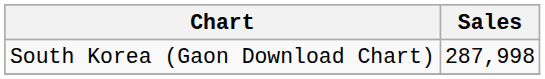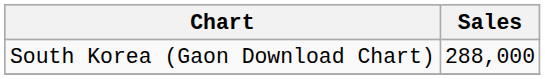 <table class="wikitable sortable plainrowheaders" style="text-align:center;">
 <tr>
 <th>Chart</th>
 <th>Sales</th>
 </tr>
 <tr>
 <td rowspan="1">South Korea (Gaon Download Chart)</td>
-<td>287,998</td>
+<td>288,000</td>
 </tr>
 <tr>
 </tr>
 </table>
